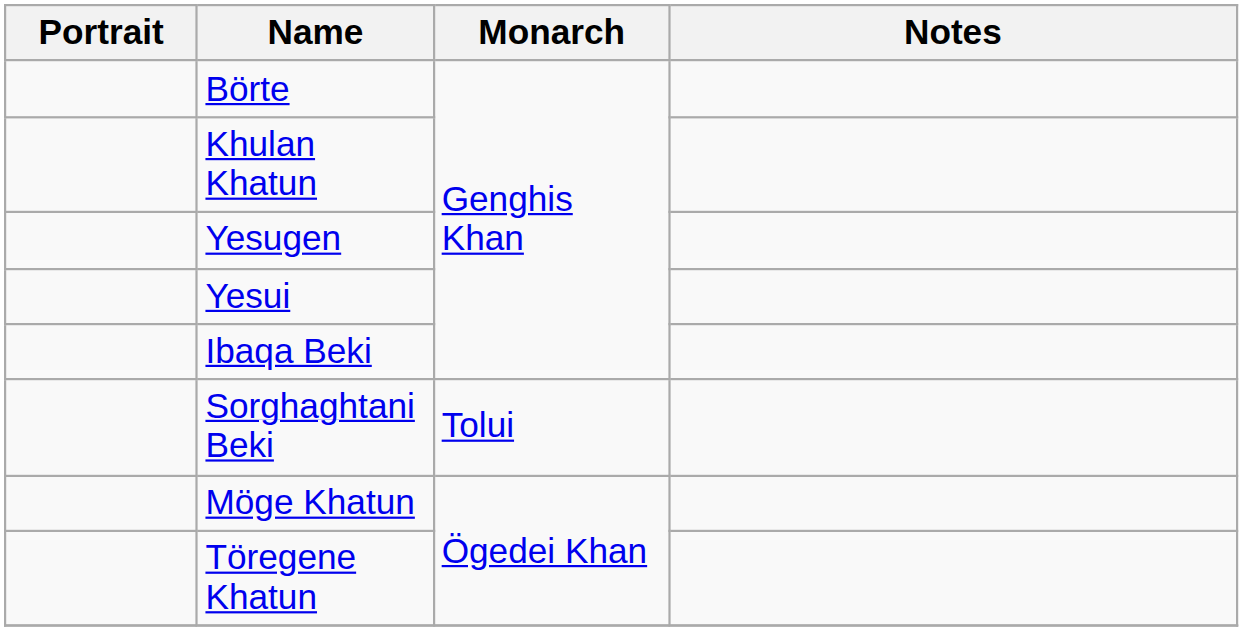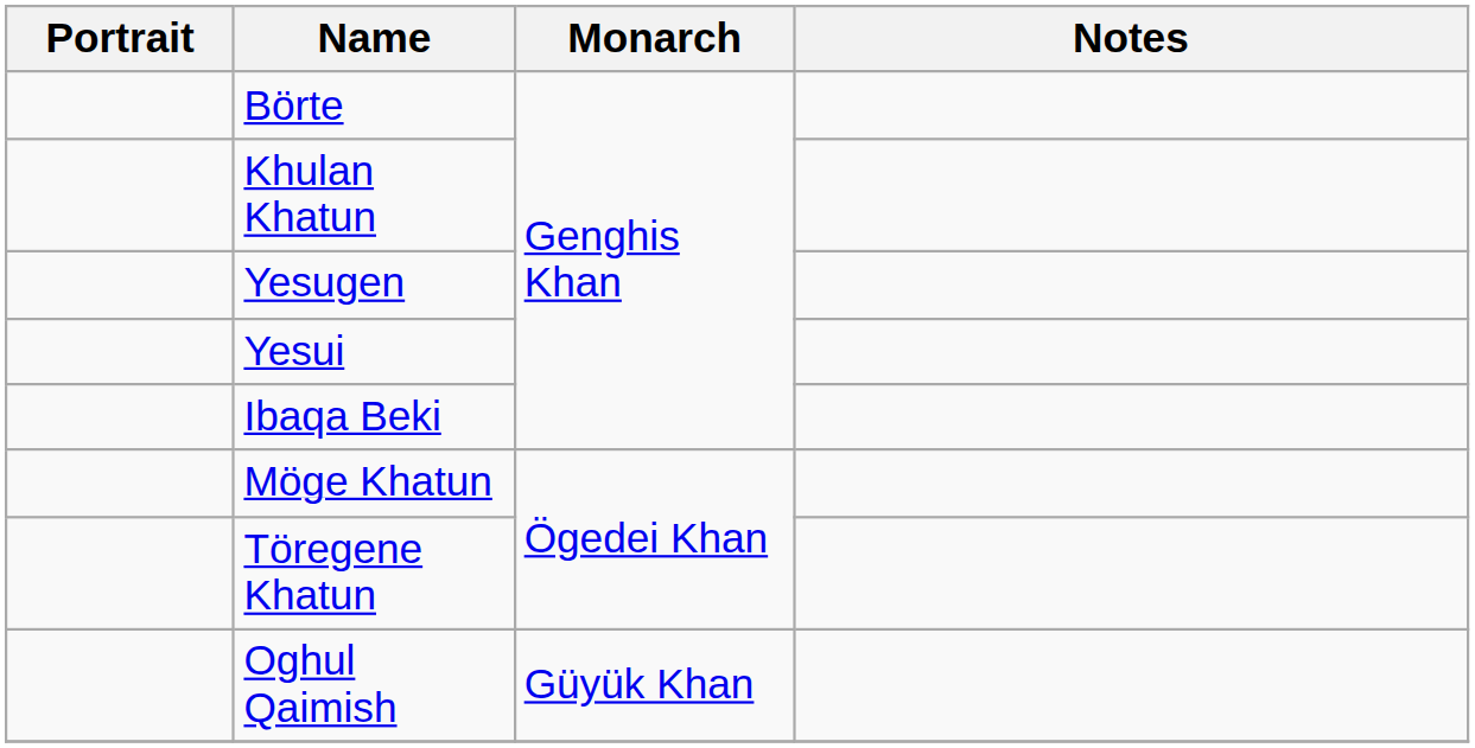 <table class="wikitable">
 <tr>
 <th width="80pt">Portrait</th>
 <th width="100pt">Name</th>
 <th width="100pt">Monarch</th>
 <th width="250pt">Notes</th>
 </tr>
 <tr>
 <td></td>
 <td><a href='#'>Börte</a></td>
 <td rowspan="5"><a href='#'>Genghis Khan</a></td>
 <td></td>
 </tr>
 <tr>
 <td></td>
 <td><a href='#'>Khulan Khatun</a></td>
 <td></td>
 </tr>
 <tr>
 <td></td>
 <td><a href='#'>Yesugen</a></td>
 <td></td>
 </tr>
 <tr>
 <td></td>
 <td><a href='#'>Yesui</a></td>
 <td></td>
 </tr>
 <tr>
 <td></td>
 <td><a href='#'>Ibaqa Beki</a></td>
 <td></td>
 </tr>
 <tr>
 <td></td>
-<td><a href='#'>Sorghaghtani Beki</a></td>
-<td><a href='#'>Tolui</a></td>
-<td></td>
-</tr>
-<tr>
-<td></td>
 <td><a href='#'>Möge Khatun</a></td>
 <td rowspan="2"><a href='#'>Ögedei Khan</a></td>
 <td></td>
 </tr>
 <tr>
 <td></td>
 <td><a href='#'>Töregene Khatun</a></td>
 <td></td>
 </tr>
 <tr>
+<td></td>
+<td><a href='#'>Oghul Qaimish</a></td>
+<td><a href='#'>Güyük Khan</a></td>
+<td></td>
+</tr>
+<tr>
 </tr>
 </table>
